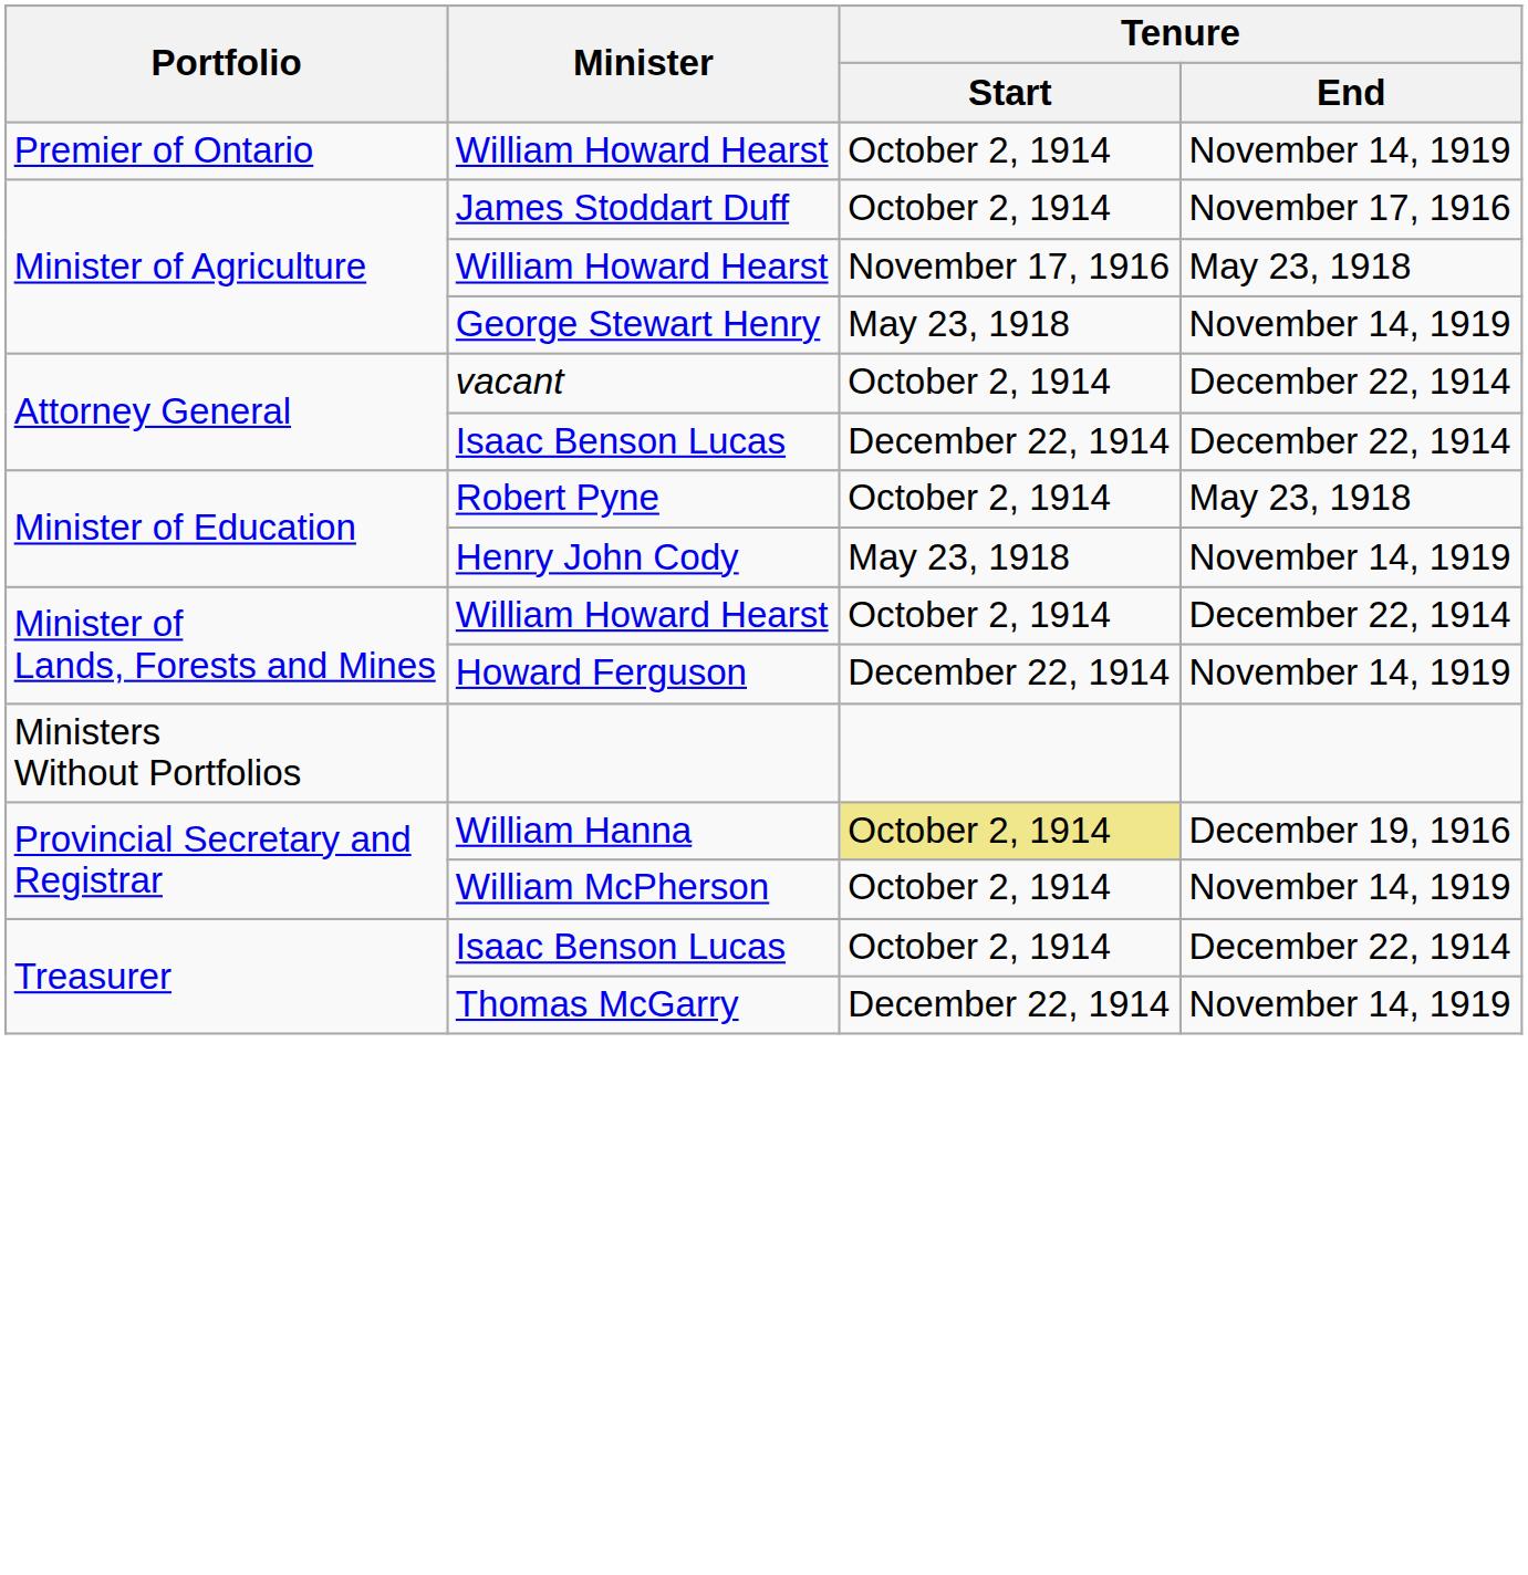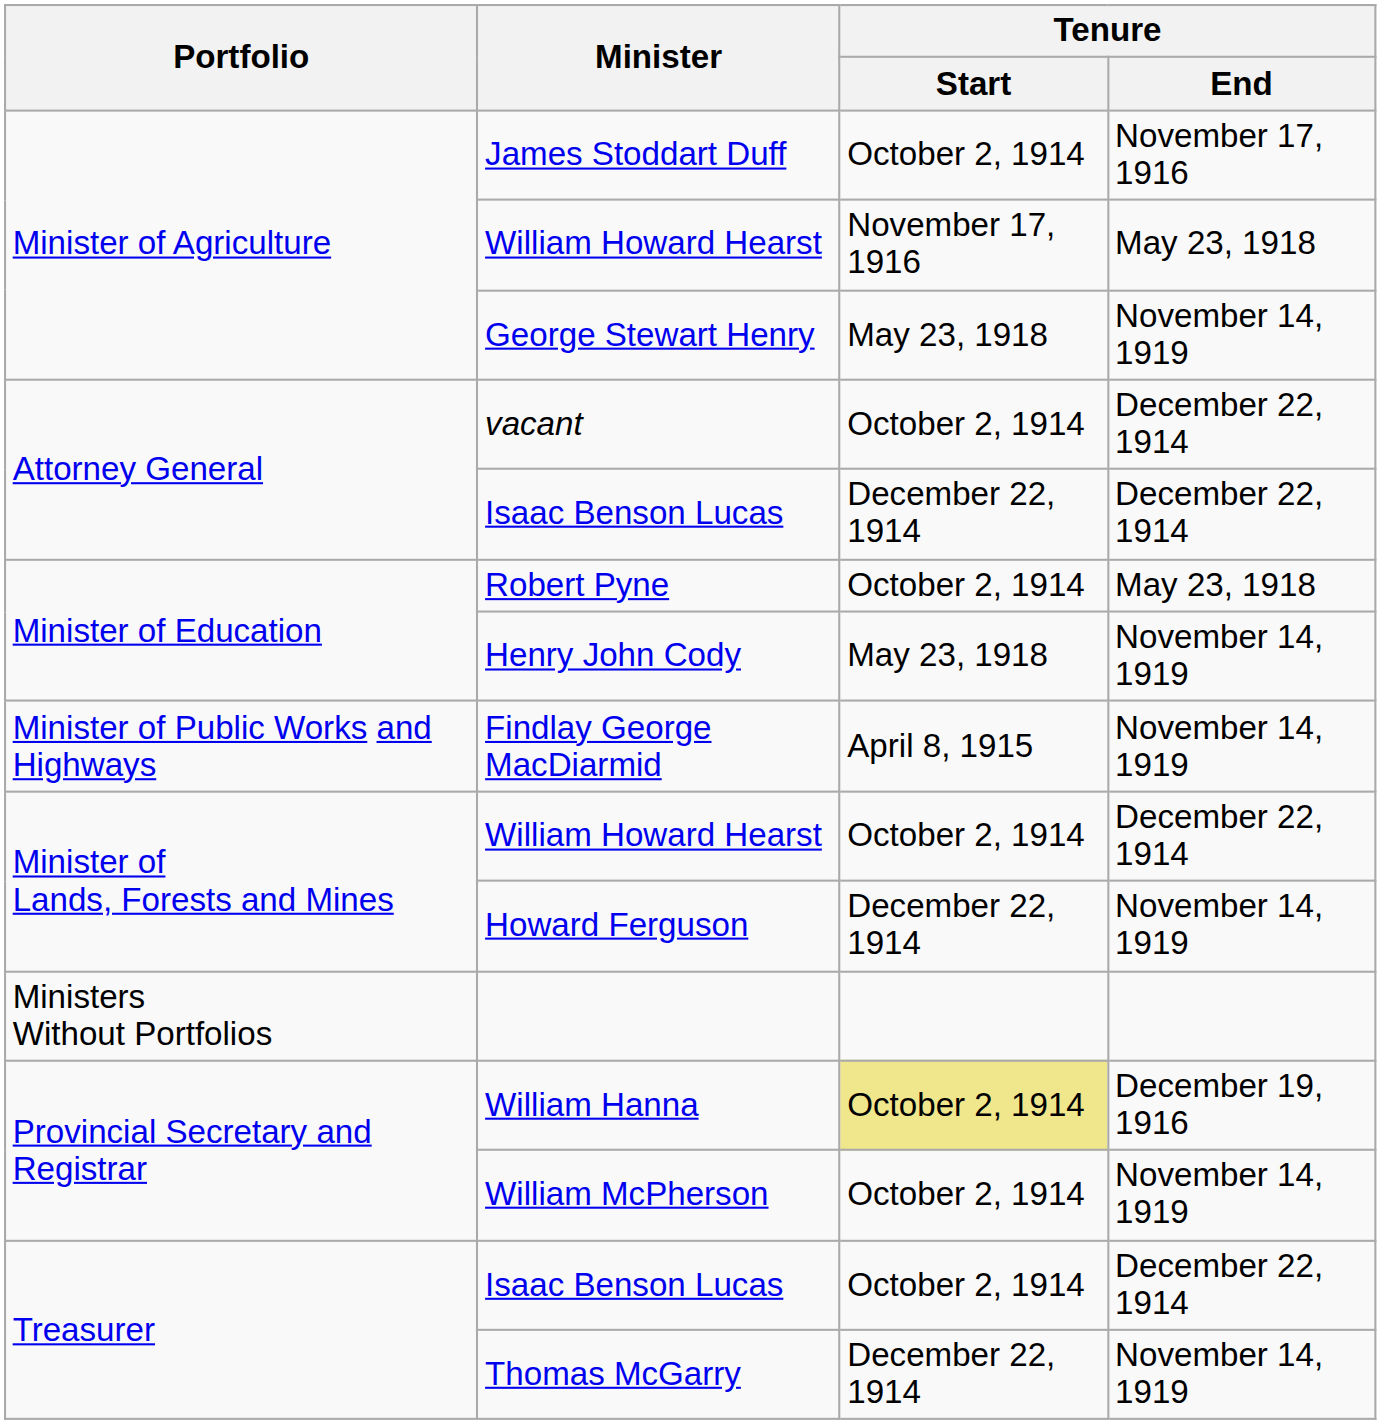 <table class="wikitable" style="width: 75%">
 <tr>
 <th rowspan="2">Portfolio</th>
 <th rowspan="2">Minister</th>
 <th colspan="2">Tenure</th>
 </tr>
 <tr>
 <th>Start</th>
 <th>End</th>
-</tr>
-<tr>
-<td><a href='#'>Premier of Ontario</a></td>
-<td><a href='#'>William Howard Hearst</a></td>
-<td>October 2, 1914</td>
-<td>November 14, 1919</td>
 </tr>
 <tr>
 <td rowspan="3"><a href='#'>Minister of Agriculture</a></td>
 <td><a href='#'>James Stoddart Duff</a></td>
 <td>October 2, 1914</td>
 <td>November 17, 1916</td>
 </tr>
 <tr>
 <td><a href='#'>William Howard Hearst</a></td>
 <td>November 17, 1916</td>
 <td>May 23, 1918</td>
 </tr>
 <tr>
 <td><a href='#'>George Stewart Henry</a></td>
 <td>May 23, 1918</td>
 <td>November 14, 1919</td>
 </tr>
 <tr>
 <td rowspan="2"><a href='#'>Attorney General</a></td>
 <td><em>vacant</em></td>
 <td>October 2, 1914</td>
 <td>December 22, 1914</td>
 </tr>
 <tr>
 <td><a href='#'>Isaac Benson Lucas</a></td>
 <td>December 22, 1914</td>
 <td>December 22, 1914</td>
 </tr>
 <tr>
 <td rowspan="2"><a href='#'>Minister of Education</a></td>
 <td><a href='#'>Robert Pyne</a></td>
 <td>October 2, 1914</td>
 <td>May 23, 1918</td>
 </tr>
 <tr>
 <td><a href='#'>Henry John Cody</a></td>
 <td>May 23, 1918</td>
+<td>November 14, 1919</td>
+</tr>
+<tr>
+<td><a href='#'>Minister of Public Works</a> <a href='#'>and Highways</a></td>
+<td><a href='#'>Findlay George MacDiarmid</a></td>
+<td>April 8, 1915</td>
 <td>November 14, 1919</td>
 </tr>
 <tr>
 <td rowspan="2"><a href='#'>Minister of <br> Lands, Forests and Mines</a></td>
 <td><a href='#'>William Howard Hearst</a></td>
 <td>October 2, 1914</td>
 <td>December 22, 1914</td>
 </tr>
 <tr>
 <td><a href='#'>Howard Ferguson</a></td>
 <td>December 22, 1914</td>
 <td>November 14, 1919</td>
 </tr>
 <tr>
 <td rowspan="1">Ministers <br> Without Portfolios</td>
 <td></td>
 <td></td>
 <td></td>
 </tr>
 <tr>
 <td rowspan="2"><a href='#'>Provincial Secretary and <br> Registrar</a></td>
 <td><a href='#'>William Hanna</a></td>
 <td style="background: khaki;">October 2, 1914</td>
 <td>December 19, 1916</td>
 </tr>
 <tr>
 <td><a href='#'>William McPherson</a></td>
 <td>October 2, 1914</td>
 <td>November 14, 1919</td>
 </tr>
 <tr>
 <td rowspan="2"><a href='#'>Treasurer</a></td>
 <td><a href='#'>Isaac Benson Lucas</a></td>
 <td>October 2, 1914</td>
 <td>December 22, 1914</td>
 </tr>
 <tr>
 <td><a href='#'>Thomas McGarry</a></td>
 <td>December 22, 1914</td>
 <td>November 14, 1919</td>
 </tr>
 </table>
